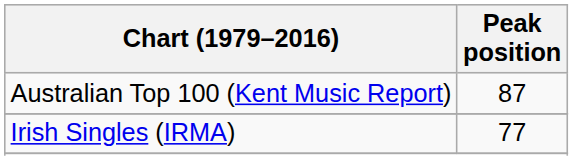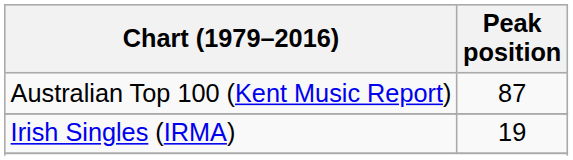 <table class="wikitable sortable">
 <tr>
 <th align="left">Chart (1979–2016)</th>
 <th align="center">Peak<br>position</th>
 </tr>
 <tr>
 <td scope="row">Australian Top 100 (<a href='#'>Kent Music Report</a>)</td>
 <td align="center">87</td>
 </tr>
 <tr>
 </tr>
 <tr>
 <td><a href='#'>Irish Singles</a> (<a href='#'>IRMA</a>)</td>
-<td align="center">77</td>
+<td align="center">19</td>
 </tr>
 <tr>
 </tr>
 <tr>
 </tr>
 <tr>
 </tr>
 <tr>
 </tr>
 </table>
